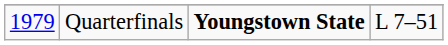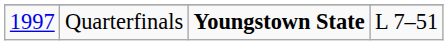 <table class="wikitable">
 <tr>
 </tr>
 <tr>
-<td><a href='#'>1979</a></td>
+<td><a href='#'>1997</a></td>
 <td>Quarterfinals</td>
 <td><strong>Youngstown State</strong></td>
 <td>L 7–51</td>
 </tr>
 </table>
